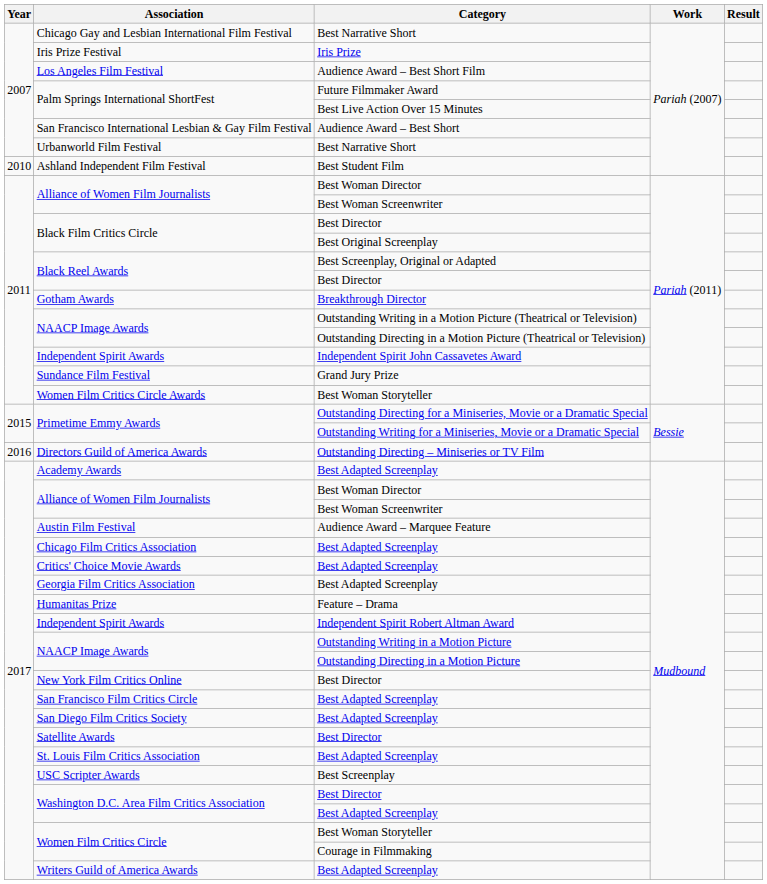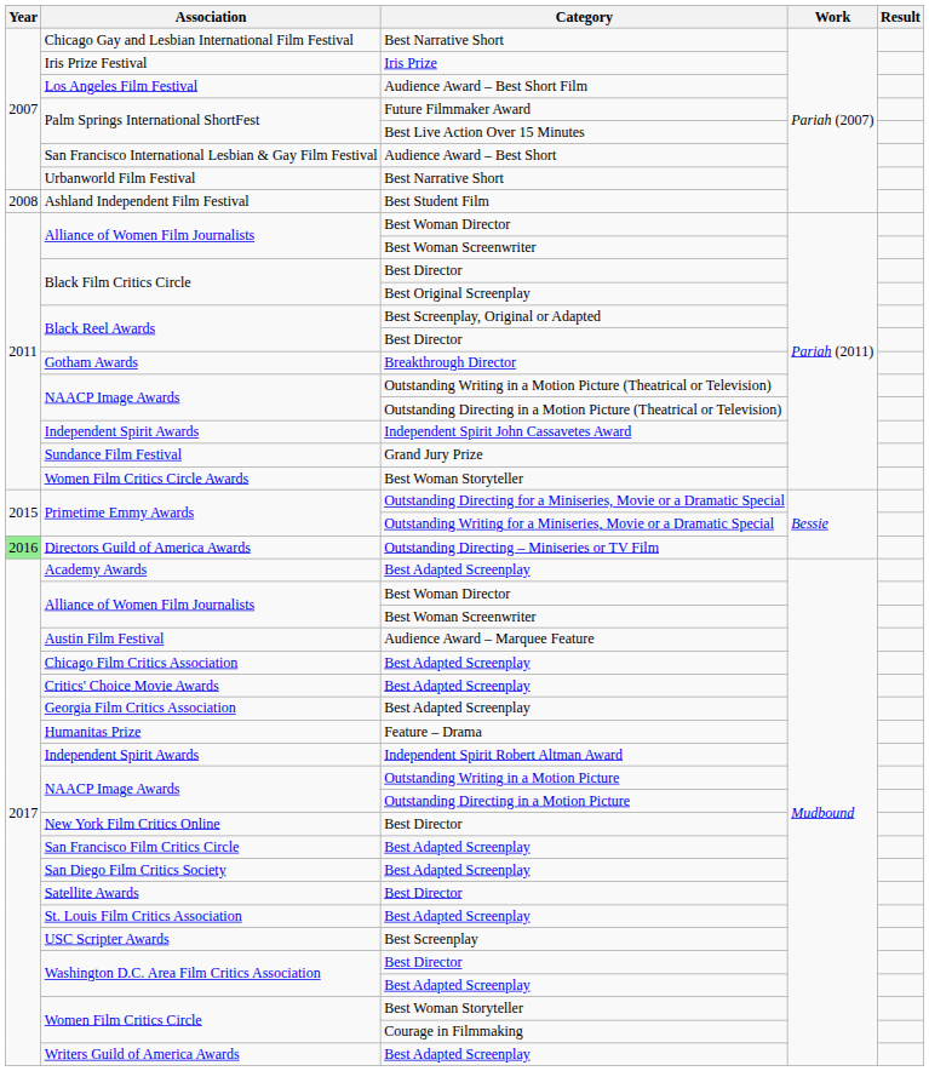 <table class="wikitable sortable">
 <tr style="text-align:center;">
 <th>Year</th>
 <th>Association</th>
 <th>Category</th>
 <th>Work</th>
 <th>Result</th>
 </tr>
 <tr>
 <td rowspan=7>2007</td>
 <td>Chicago Gay and Lesbian International Film Festival</td>
 <td>Best Narrative Short</td>
 <td rowspan=8><em>Pariah</em> (2007)</td>
 <td></td>
 </tr>
 <tr>
 <td>Iris Prize Festival</td>
 <td><a href='#'>Iris Prize</a></td>
 <td></td>
 </tr>
 <tr>
 <td><a href='#'>Los Angeles Film Festival</a></td>
 <td>Audience Award – Best Short Film</td>
 <td></td>
 </tr>
 <tr>
 <td rowspan=2>Palm Springs International ShortFest</td>
 <td>Future Filmmaker Award</td>
 <td></td>
 </tr>
 <tr>
 <td>Best Live Action Over 15 Minutes</td>
 <td></td>
 </tr>
 <tr>
 <td>San Francisco International Lesbian & Gay Film Festival</td>
 <td>Audience Award – Best Short</td>
 <td></td>
 </tr>
 <tr>
 <td>Urbanworld Film Festival</td>
 <td>Best Narrative Short</td>
 <td></td>
 </tr>
 <tr>
-<td>2010</td>
+<td>2008</td>
 <td>Ashland Independent Film Festival</td>
 <td>Best Student Film</td>
 <td></td>
 </tr>
 <tr>
 <td rowspan=12>2011</td>
 <td rowspan=2><a href='#'>Alliance of Women Film Journalists</a></td>
 <td>Best Woman Director</td>
 <td rowspan=12><em><a href='#'>Pariah</a></em> (2011)</td>
 <td></td>
 </tr>
 <tr>
 <td>Best Woman Screenwriter</td>
 <td></td>
 </tr>
 <tr>
 <td rowspan=2>Black Film Critics Circle</td>
 <td>Best Director</td>
 <td></td>
 </tr>
 <tr>
 <td>Best Original Screenplay</td>
 <td></td>
 </tr>
 <tr>
 <td rowspan=2><a href='#'>Black Reel Awards</a></td>
 <td>Best Screenplay, Original or Adapted</td>
 <td></td>
 </tr>
 <tr>
 <td>Best Director</td>
 <td></td>
 </tr>
 <tr>
 <td><a href='#'>Gotham Awards</a></td>
 <td><a href='#'>Breakthrough Director</a></td>
 <td></td>
 </tr>
 <tr>
 <td rowspan=2><a href='#'>NAACP Image Awards</a></td>
 <td>Outstanding Writing in a Motion Picture (Theatrical or Television)</td>
 <td></td>
 </tr>
 <tr>
 <td>Outstanding Directing in a Motion Picture (Theatrical or Television)</td>
 <td></td>
 </tr>
 <tr>
 <td><a href='#'>Independent Spirit Awards</a></td>
 <td><a href='#'>Independent Spirit John Cassavetes Award</a></td>
 <td></td>
 </tr>
 <tr>
 <td><a href='#'>Sundance Film Festival</a></td>
 <td>Grand Jury Prize</td>
 <td></td>
 </tr>
 <tr>
 <td><a href='#'>Women Film Critics Circle Awards</a></td>
 <td>Best Woman Storyteller</td>
 <td></td>
 </tr>
 <tr>
 <td rowspan=2>2015</td>
 <td rowspan=2><a href='#'>Primetime Emmy Awards</a></td>
 <td><a href='#'>Outstanding Directing for a Miniseries, Movie or a Dramatic Special</a></td>
 <td rowspan=3><em><a href='#'>Bessie</a></em></td>
 <td></td>
 </tr>
 <tr>
 <td><a href='#'>Outstanding Writing for a Miniseries, Movie or a Dramatic Special</a></td>
 <td></td>
 </tr>
 <tr>
-<td>2016</td>
+<td style="background: lightgreen;">2016</td>
 <td><a href='#'>Directors Guild of America Awards</a></td>
 <td><a href='#'>Outstanding Directing – Miniseries or TV Film</a></td>
 <td></td>
 </tr>
 <tr>
 <td rowspan=22>2017</td>
 <td><a href='#'>Academy Awards</a></td>
 <td><a href='#'>Best Adapted Screenplay</a></td>
 <td rowspan=22><em><a href='#'>Mudbound</a></em></td>
 <td></td>
 </tr>
 <tr>
 <td rowspan=2><a href='#'>Alliance of Women Film Journalists</a></td>
 <td>Best Woman Director</td>
 <td></td>
 </tr>
 <tr>
 <td>Best Woman Screenwriter</td>
 <td></td>
 </tr>
 <tr>
 <td><a href='#'>Austin Film Festival</a></td>
 <td>Audience Award – Marquee Feature</td>
 <td></td>
 </tr>
 <tr>
 <td><a href='#'>Chicago Film Critics Association</a></td>
 <td><a href='#'>Best Adapted Screenplay</a></td>
 <td></td>
 </tr>
 <tr>
 <td><a href='#'>Critics' Choice Movie Awards</a></td>
 <td><a href='#'>Best Adapted Screenplay</a></td>
 <td></td>
 </tr>
 <tr>
 <td><a href='#'>Georgia Film Critics Association</a></td>
 <td>Best Adapted Screenplay</td>
 <td></td>
 </tr>
 <tr>
 <td><a href='#'>Humanitas Prize</a></td>
 <td>Feature – Drama</td>
 <td></td>
 </tr>
 <tr>
 <td><a href='#'>Independent Spirit Awards</a></td>
 <td><a href='#'>Independent Spirit Robert Altman Award</a></td>
 <td></td>
 </tr>
 <tr>
 <td rowspan=2><a href='#'>NAACP Image Awards</a></td>
 <td><a href='#'>Outstanding Writing in a Motion Picture</a></td>
 <td></td>
 </tr>
 <tr>
 <td><a href='#'>Outstanding Directing in a Motion Picture</a></td>
 <td></td>
 </tr>
 <tr>
 <td><a href='#'>New York Film Critics Online</a></td>
 <td>Best Director</td>
 <td></td>
 </tr>
 <tr>
 <td><a href='#'>San Francisco Film Critics Circle</a></td>
 <td><a href='#'>Best Adapted Screenplay</a></td>
 <td></td>
 </tr>
 <tr>
 <td><a href='#'>San Diego Film Critics Society</a></td>
 <td><a href='#'>Best Adapted Screenplay</a></td>
 <td></td>
 </tr>
 <tr>
 <td><a href='#'>Satellite Awards</a></td>
 <td><a href='#'>Best Director</a></td>
 <td></td>
 </tr>
 <tr>
 <td><a href='#'>St. Louis Film Critics Association</a></td>
 <td><a href='#'>Best Adapted Screenplay</a></td>
 <td></td>
 </tr>
 <tr>
 <td><a href='#'>USC Scripter Awards</a></td>
 <td>Best Screenplay</td>
 <td></td>
 </tr>
 <tr>
 <td rowspan=2><a href='#'>Washington D.C. Area Film Critics Association</a></td>
 <td><a href='#'>Best Director</a></td>
 <td></td>
 </tr>
 <tr>
 <td><a href='#'>Best Adapted Screenplay</a></td>
 <td></td>
 </tr>
 <tr>
 <td rowspan=2><a href='#'>Women Film Critics Circle</a></td>
 <td>Best Woman Storyteller</td>
 <td></td>
 </tr>
 <tr>
 <td>Courage in Filmmaking</td>
 <td></td>
 </tr>
 <tr>
 <td><a href='#'>Writers Guild of America Awards</a></td>
 <td><a href='#'>Best Adapted Screenplay</a></td>
 <td></td>
 </tr>
 </table>
